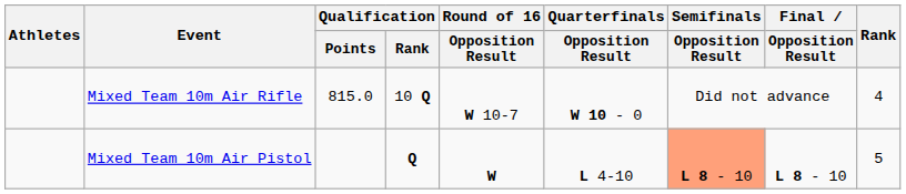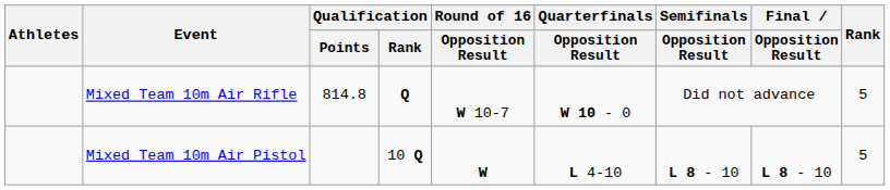 <table class="wikitable" style="font-size:90%;">
 <tr>
 <th rowspan=2>Athletes</th>
 <th rowspan=2>Event</th>
 <th colspan=2>Qualification</th>
 <th>Round of 16</th>
 <th>Quarterfinals</th>
 <th>Semifinals</th>
 <th>Final / </th>
 <th rowspan=2>Rank</th>
 </tr>
 <tr style="font-size:95%">
 <th>Points</th>
 <th>Rank</th>
 <th>Opposition<br>Result</th>
 <th>Opposition<br>Result</th>
 <th>Opposition<br>Result</th>
 <th>Opposition<br>Result</th>
 </tr>
 <tr align=center>
 <td align=left> <br> </td>
 <td align=left><a href='#'>Mixed Team 10m Air Rifle</a></td>
-<td>815.0</td>
-<td>10 <strong>Q</strong></td>
+<td>814.8</td>
+<td><strong>Q</strong></td>
 <td><br> <br> <strong>W</strong> 10-7</td>
 <td><br><br><strong>W</strong> <strong>10</strong> - 0</td>
 <td colspan=2>Did not advance</td>
-<td>4</td>
+<td>5</td>
 </tr>
 <tr align=center>
 <td align=left> <br> </td>
 <td align=left><a href='#'>Mixed Team 10m Air Pistol</a></td>
 <td></td>
-<td><strong>Q</strong></td>
+<td>10 <strong>Q</strong></td>
 <td><br><br> <strong>W</strong></td>
 <td><br> <br> <strong>L</strong> 4-10</td>
-<td style="background: lightsalmon;"><br><br><strong>L</strong> <strong>8</strong> - 10</td>
+<td><br><br><strong>L</strong> <strong>8</strong> - 10</td>
 <td><br><br><strong>L</strong> <strong>8</strong> - 10</td>
 <td>5</td>
 </tr>
 </table>
